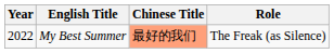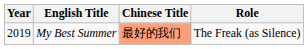 <table class="wikitable">
 <tr>
 <th>Year</th>
 <th>English Title</th>
 <th>Chinese Title</th>
 <th>Role</th>
 </tr>
 <tr>
-<td>2022</td>
+<td>2019</td>
 <td><em>My Best Summer</em></td>
 <td style="background: lightsalmon;">最好的我们</td>
 <td>The Freak (as Silence)</td>
 </tr>
 </table>
